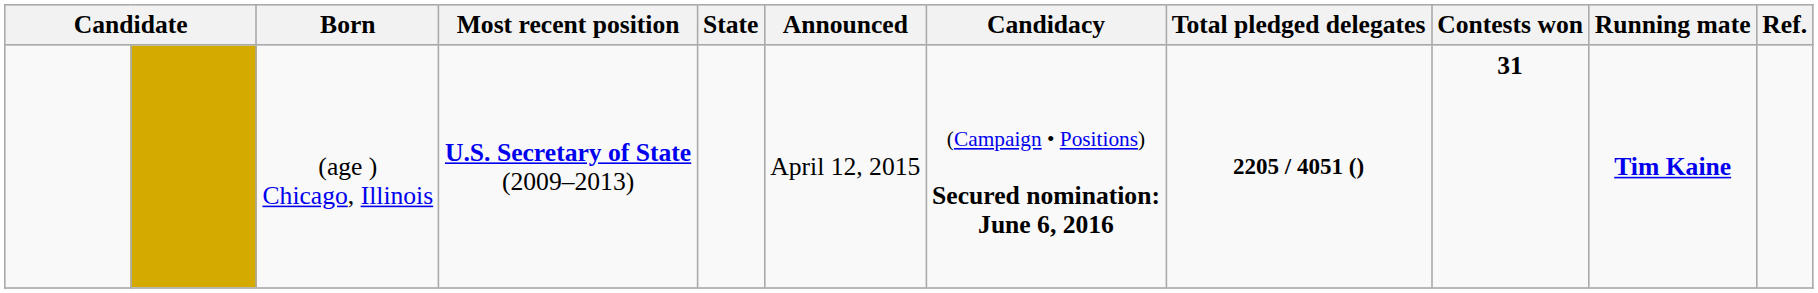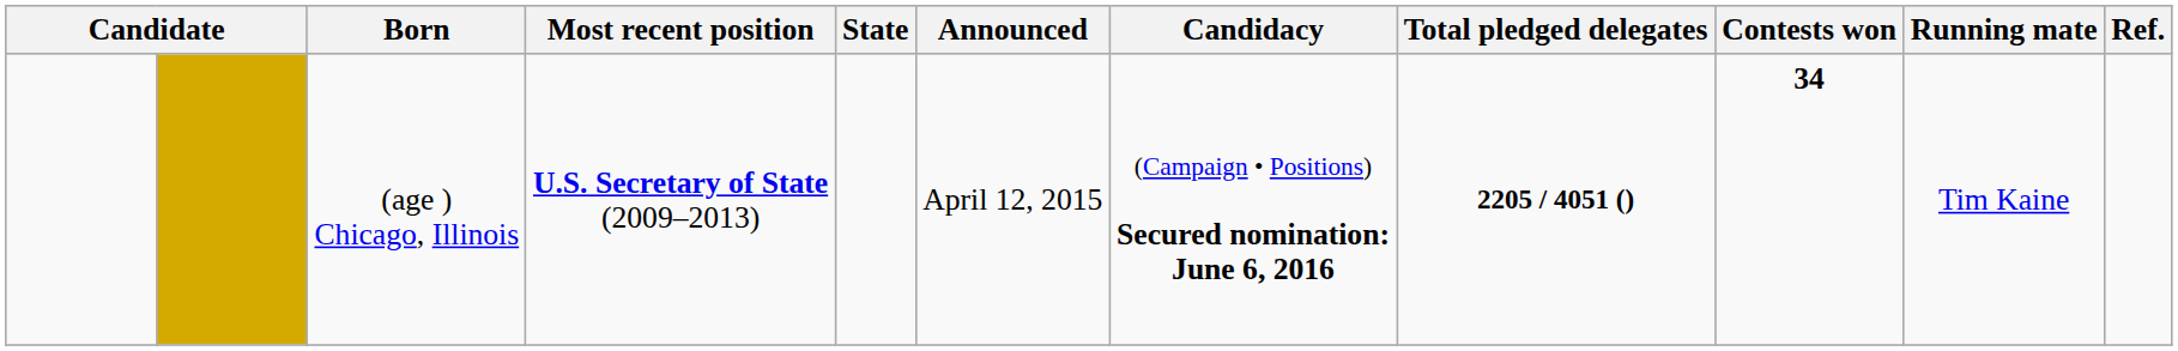 <table class="wikitable" style="text-align:center">
 <tr>
 <th colspan="2" style="width:150px;">Candidate</th>
 <th>Born</th>
 <th>Most recent position</th>
 <th>State</th>
 <th>Announced</th>
 <th>Candidacy</th>
 <th>Total pledged delegates</th>
 <th>Contests won</th>
 <th>Running mate</th>
 <th>Ref.</th>
 </tr>
 <tr>
 <td> <br><big><strong></strong></big></td>
 <td style="background:#D4AA00;"></td>
 <td> <br> (age )  <br> <a href='#'>Chicago</a>, <a href='#'>Illinois</a></td>
 <td><strong><a href='#'>U.S. Secretary of State</a></strong><br> (2009–2013)</td>
 <td></td>
 <td>April 12, 2015</td>
 <td><br><small>(<a href='#'>Campaign</a> • <a href='#'>Positions</a>)</small><small><br></small><br><strong>Secured nomination:<br> June 6, 2016</strong></td>
 <td style="font-size:90%; padding:10px;"><strong>2205 / 4051 ()</strong></td>
-<td> <strong>31</strong> <br><br><br><br><br><br><br><br></td>
-<td><strong><a href='#'>Tim Kaine</a></strong></td>
+<td> <strong>34</strong> <br><br><br><br><br><br><br><br></td>
+<td><a href='#'>Tim Kaine</a></td>
 <td></td>
 </tr>
 </table>
